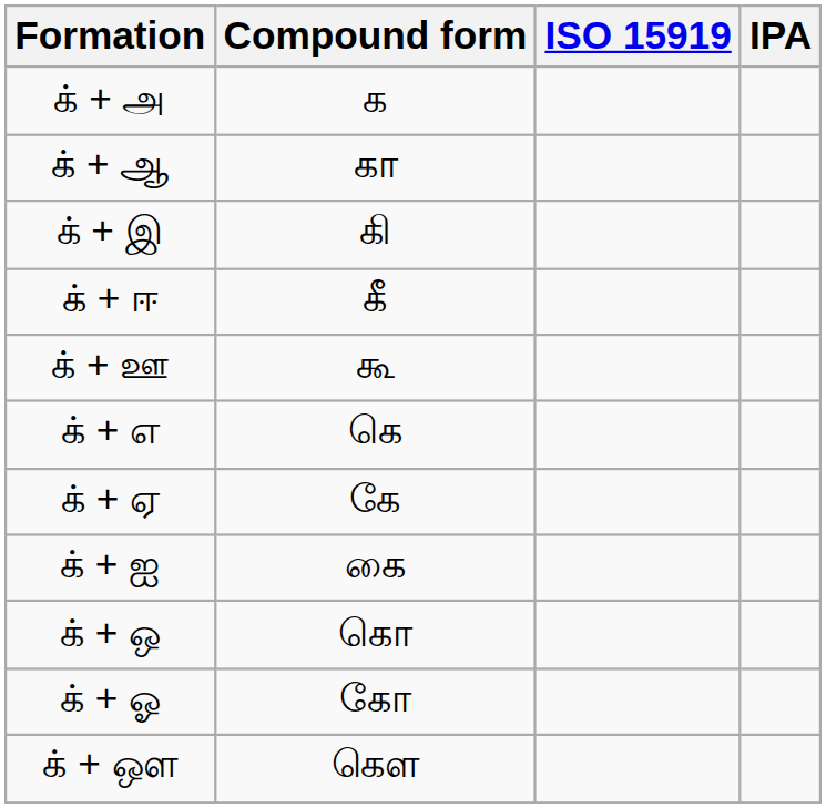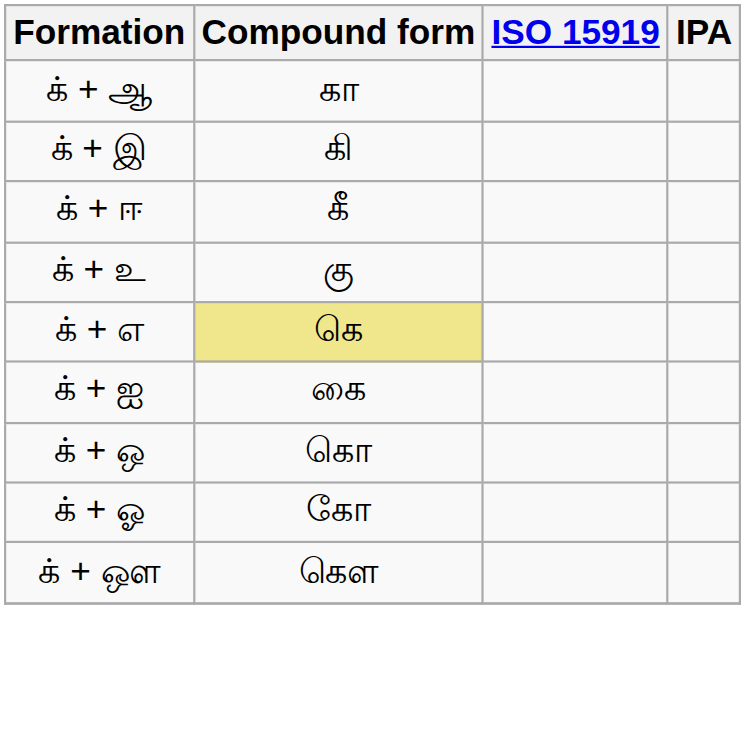 <table class="wikitable" style="text-align:center;">
 <tr>
 <th>Formation</th>
 <th>Compound form</th>
 <th><a href='#'>ISO 15919</a></th>
 <th>IPA</th>
-</tr>
-<tr>
-<td lang="ta">க் + அ</td>
-<td lang="ta">க</td>
-<td></td>
-<td></td>
 </tr>
 <tr>
 <td lang="ta">க் + ஆ</td>
 <td lang="ta">கா</td>
 <td></td>
 <td></td>
 </tr>
 <tr>
 <td lang="ta">க் + இ</td>
 <td lang="ta">கி</td>
 <td></td>
 <td></td>
 </tr>
 <tr>
 <td lang="ta">க் + ஈ</td>
 <td lang="ta">கீ</td>
 <td></td>
 <td></td>
 </tr>
 <tr>
-<td lang="ta">க் + ஊ</td>
-<td lang="ta">கூ</td>
+<td lang="ta">க் + உ</td>
+<td lang="ta">கு</td>
 <td></td>
 <td></td>
 </tr>
 <tr>
 <td lang="ta">க் + எ</td>
-<td lang="ta">கெ</td>
-<td></td>
-<td></td>
-</tr>
-<tr>
-<td lang="ta">க் + ஏ</td>
-<td lang="ta">கே</td>
+<td lang="ta" style="background: khaki;">கெ</td>
 <td></td>
 <td></td>
 </tr>
 <tr>
 <td lang="ta">க் + ஐ</td>
 <td lang="ta">கை</td>
 <td></td>
 <td></td>
 </tr>
 <tr>
 <td lang="ta">க் + ஒ</td>
 <td lang="ta">கொ</td>
 <td></td>
 <td></td>
 </tr>
 <tr>
 <td lang="ta">க் + ஓ</td>
 <td lang="ta">கோ</td>
 <td></td>
 <td></td>
 </tr>
 <tr>
 <td lang="ta">க் + ஔ</td>
 <td lang="ta">கௌ</td>
 <td></td>
 <td></td>
 </tr>
 <tr>
 </tr>
 </table>
